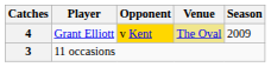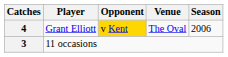 <table class="wikitable">
 <tr>
 <th>Catches</th>
 <th>Player</th>
 <th>Opponent</th>
 <th>Venue</th>
 <th>Season</th>
 </tr>
 <tr>
 <th>4</th>
 <td> <a href='#'>Grant Elliott</a></td>
 <td style="background: gold;">v <a href='#'>Kent</a></td>
-<td style="background: khaki;"><a href='#'>The Oval</a></td>
-<td>2009</td>
+<td><a href='#'>The Oval</a></td>
+<td>2006</td>
 </tr>
 <tr>
 <th>3</th>
 <td colspan=4>11 occasions</td>
 </tr>
 </table>
